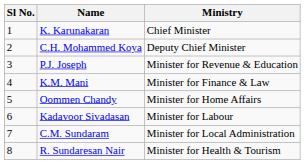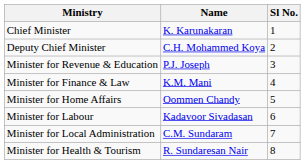 <table class="wikitable">
 <tr>
+<th>Ministry</th>
+<th>Name</th>
 <th>Sl No.</th>
-<th>Name</th>
-<th>Ministry</th>
 </tr>
 <tr>
+<td>Chief Minister</td>
+<td><a href='#'>K. Karunakaran</a></td>
 <td>1</td>
-<td><a href='#'>K. Karunakaran</a></td>
-<td>Chief Minister</td>
 </tr>
 <tr>
+<td>Deputy Chief Minister</td>
+<td><a href='#'>C.H. Mohammed Koya</a></td>
 <td>2</td>
-<td><a href='#'>C.H. Mohammed Koya</a></td>
-<td>Deputy Chief Minister</td>
 </tr>
 <tr>
+<td>Minister for Revenue & Education</td>
+<td><a href='#'>P.J. Joseph</a></td>
 <td>3</td>
-<td><a href='#'>P.J. Joseph</a></td>
-<td>Minister for Revenue & Education</td>
 </tr>
 <tr>
+<td>Minister for Finance & Law</td>
+<td><a href='#'>K.M. Mani</a></td>
 <td>4</td>
-<td><a href='#'>K.M. Mani</a></td>
-<td>Minister for Finance & Law</td>
 </tr>
 <tr>
+<td>Minister for Home Affairs</td>
+<td><a href='#'>Oommen Chandy</a></td>
 <td>5</td>
-<td><a href='#'>Oommen Chandy</a></td>
-<td>Minister for Home Affairs</td>
 </tr>
 <tr>
+<td>Minister for Labour</td>
+<td><a href='#'>Kadavoor Sivadasan</a></td>
 <td>6</td>
-<td><a href='#'>Kadavoor Sivadasan</a></td>
-<td>Minister for Labour</td>
 </tr>
 <tr>
+<td>Minister for Local Administration</td>
+<td><a href='#'>C.M. Sundaram</a></td>
 <td>7</td>
-<td><a href='#'>C.M. Sundaram</a></td>
-<td>Minister for Local Administration</td>
 </tr>
 <tr>
+<td>Minister for Health & Tourism</td>
+<td><a href='#'>R. Sundaresan Nair</a></td>
 <td>8</td>
-<td><a href='#'>R. Sundaresan Nair</a></td>
-<td>Minister for Health & Tourism</td>
 </tr>
 </table>
